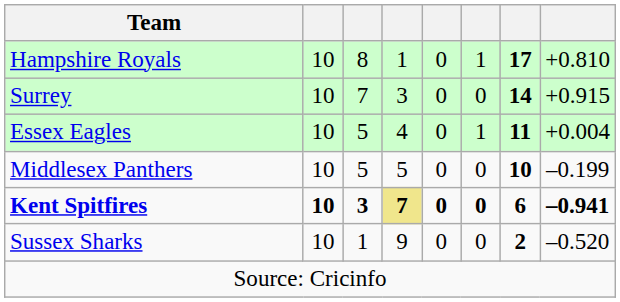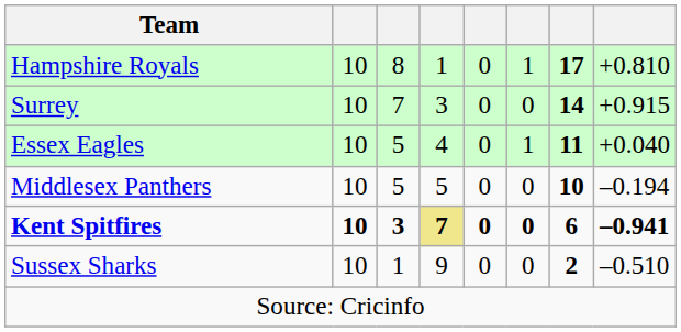 <table class="wikitable" style="text-align: center;">
 <tr>
 <th width=200>Team</th>
 <th width=20></th>
 <th width=20></th>
 <th width=20></th>
 <th width=20></th>
 <th width=20></th>
 <th width=20></th>
 <th width=20></th>
 </tr>
 <tr style="background: #cfc">
 <td align=left><a href='#'>Hampshire Royals</a></td>
 <td>10</td>
 <td>8</td>
 <td>1</td>
 <td>0</td>
 <td>1</td>
 <td><strong>17</strong></td>
 <td>+0.810</td>
 </tr>
 <tr style="background: #cfc">
 <td align=left><a href='#'>Surrey</a></td>
 <td>10</td>
 <td>7</td>
 <td>3</td>
 <td>0</td>
 <td>0</td>
 <td><strong>14</strong></td>
 <td>+0.915</td>
 </tr>
 <tr style="background: #cfc">
 <td align=left><a href='#'>Essex Eagles</a></td>
 <td>10</td>
 <td>5</td>
 <td>4</td>
 <td>0</td>
 <td>1</td>
 <td><strong>11</strong></td>
-<td>+0.004</td>
+<td>+0.040</td>
 </tr>
 <tr>
 <td align=left><a href='#'>Middlesex Panthers</a></td>
 <td>10</td>
 <td>5</td>
 <td>5</td>
 <td>0</td>
 <td>0</td>
 <td><strong>10</strong></td>
-<td>–0.199</td>
+<td>–0.194</td>
 </tr>
 <tr>
 <td align=left><strong><a href='#'>Kent Spitfires</a></strong></td>
 <td><strong>10</strong></td>
 <td><strong>3</strong></td>
 <td style="background: khaki;"><strong>7</strong></td>
 <td><strong>0</strong></td>
 <td><strong>0</strong></td>
 <td><strong>6</strong></td>
 <td><strong>–0.941</strong></td>
 </tr>
 <tr>
 <td align=left><a href='#'>Sussex Sharks</a></td>
 <td>10</td>
 <td>1</td>
 <td>9</td>
 <td>0</td>
 <td>0</td>
 <td><strong>2</strong></td>
-<td>–0.520</td>
+<td>–0.510</td>
 </tr>
 <tr>
 <td colspan="8">Source: Cricinfo</td>
 </tr>
 </table>
